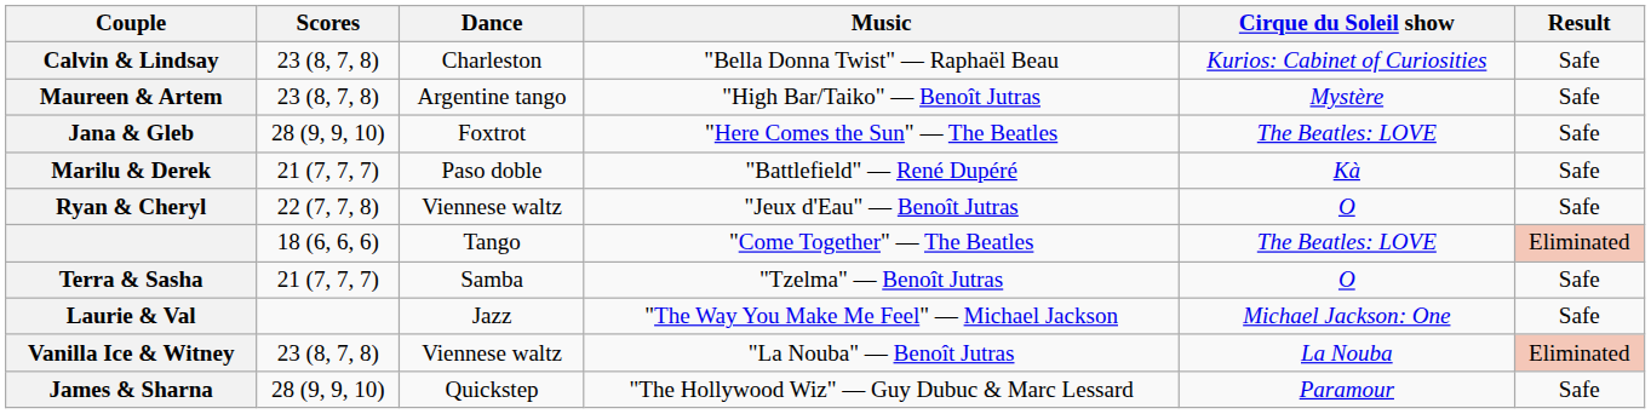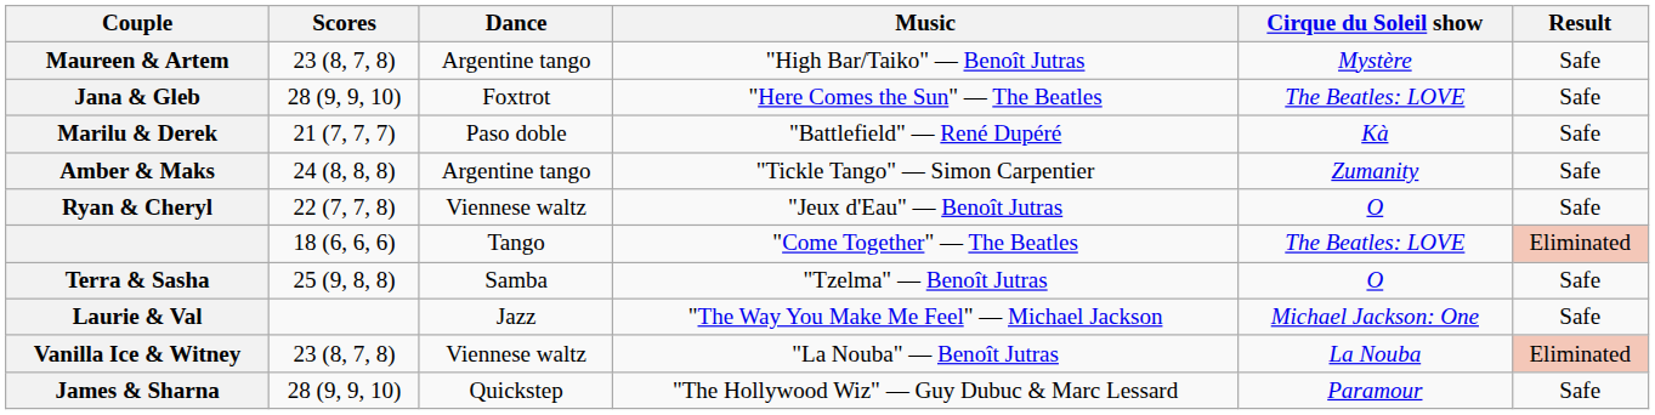 <table class="wikitable sortable" style="text-align:center; width:90%">
 <tr>
 <th scope="col">Couple</th>
 <th scope="col">Scores</th>
 <th scope="col" class="unsortable">Dance</th>
 <th scope="col" class="unsortable">Music</th>
 <th scope="col" class="unsortable"><a href='#'>Cirque du Soleil</a> show</th>
 <th scope="col" class="unsortable">Result</th>
-</tr>
-<tr>
-<th scope="row">Calvin & Lindsay</th>
-<td>23 (8, 7, 8)</td>
-<td>Charleston</td>
-<td>"Bella Donna Twist" — Raphaël Beau</td>
-<td><em><a href='#'>Kurios: Cabinet of Curiosities</a></em></td>
-<td>Safe</td>
 </tr>
 <tr>
 <th scope="row">Maureen & Artem</th>
 <td>23 (8, 7, 8)</td>
 <td>Argentine tango</td>
 <td>"High Bar/Taiko" — <a href='#'>Benoît Jutras</a></td>
 <td><em><a href='#'>Mystère</a></em></td>
 <td>Safe</td>
 </tr>
 <tr>
 <th scope="row">Jana & Gleb</th>
 <td>28 (9, 9, 10)</td>
 <td>Foxtrot</td>
 <td>"<a href='#'>Here Comes the Sun</a>" — <a href='#'>The Beatles</a></td>
 <td><em><a href='#'>The Beatles: LOVE</a></em></td>
 <td>Safe</td>
 </tr>
 <tr>
 <th scope="row">Marilu & Derek</th>
 <td>21 (7, 7, 7)</td>
 <td>Paso doble</td>
 <td>"Battlefield" — <a href='#'>René Dupéré</a></td>
 <td><em><a href='#'>Kà</a></em></td>
 <td>Safe</td>
 </tr>
 <tr>
+<th scope="row">Amber & Maks</th>
+<td>24 (8, 8, 8)</td>
+<td>Argentine tango</td>
+<td>"Tickle Tango" — Simon Carpentier</td>
+<td><em><a href='#'>Zumanity</a></em></td>
+<td>Safe</td>
+</tr>
+<tr>
 <th scope="row">Ryan & Cheryl</th>
 <td>22 (7, 7, 8)</td>
 <td>Viennese waltz</td>
 <td>"Jeux d'Eau" — <a href='#'>Benoît Jutras</a></td>
 <td><em><a href='#'>O</a></em></td>
 <td>Safe</td>
 </tr>
 <tr>
 <th scope="row"></th>
 <td>18 (6, 6, 6)</td>
 <td>Tango</td>
 <td>"<a href='#'>Come Together</a>" — <a href='#'>The Beatles</a></td>
 <td><em><a href='#'>The Beatles: LOVE</a></em></td>
 <td bgcolor=f4c7b8>Eliminated</td>
 </tr>
 <tr>
 <th scope="row">Terra & Sasha</th>
-<td>21 (7, 7, 7)</td>
+<td>25 (9, 8, 8)</td>
 <td>Samba</td>
 <td>"Tzelma" — <a href='#'>Benoît Jutras</a></td>
 <td><em><a href='#'>O</a></em></td>
 <td>Safe</td>
 </tr>
 <tr>
 <th scope="row">Laurie & Val</th>
 <td></td>
 <td>Jazz</td>
 <td>"<a href='#'>The Way You Make Me Feel</a>" — <a href='#'>Michael Jackson</a></td>
 <td><em><a href='#'>Michael Jackson: One</a></em></td>
 <td>Safe</td>
 </tr>
 <tr>
 <th scope="row">Vanilla Ice & Witney</th>
 <td>23 (8, 7, 8)</td>
 <td>Viennese waltz</td>
 <td>"La Nouba" — <a href='#'>Benoît Jutras</a></td>
 <td><em><a href='#'>La Nouba</a></em></td>
 <td bgcolor=f4c7b8>Eliminated</td>
 </tr>
 <tr>
 <th scope="row">James & Sharna</th>
 <td>28 (9, 9, 10)</td>
 <td>Quickstep</td>
 <td>"The Hollywood Wiz" — Guy Dubuc & Marc Lessard</td>
 <td><em><a href='#'>Paramour</a></em></td>
 <td>Safe</td>
 </tr>
 </table>
